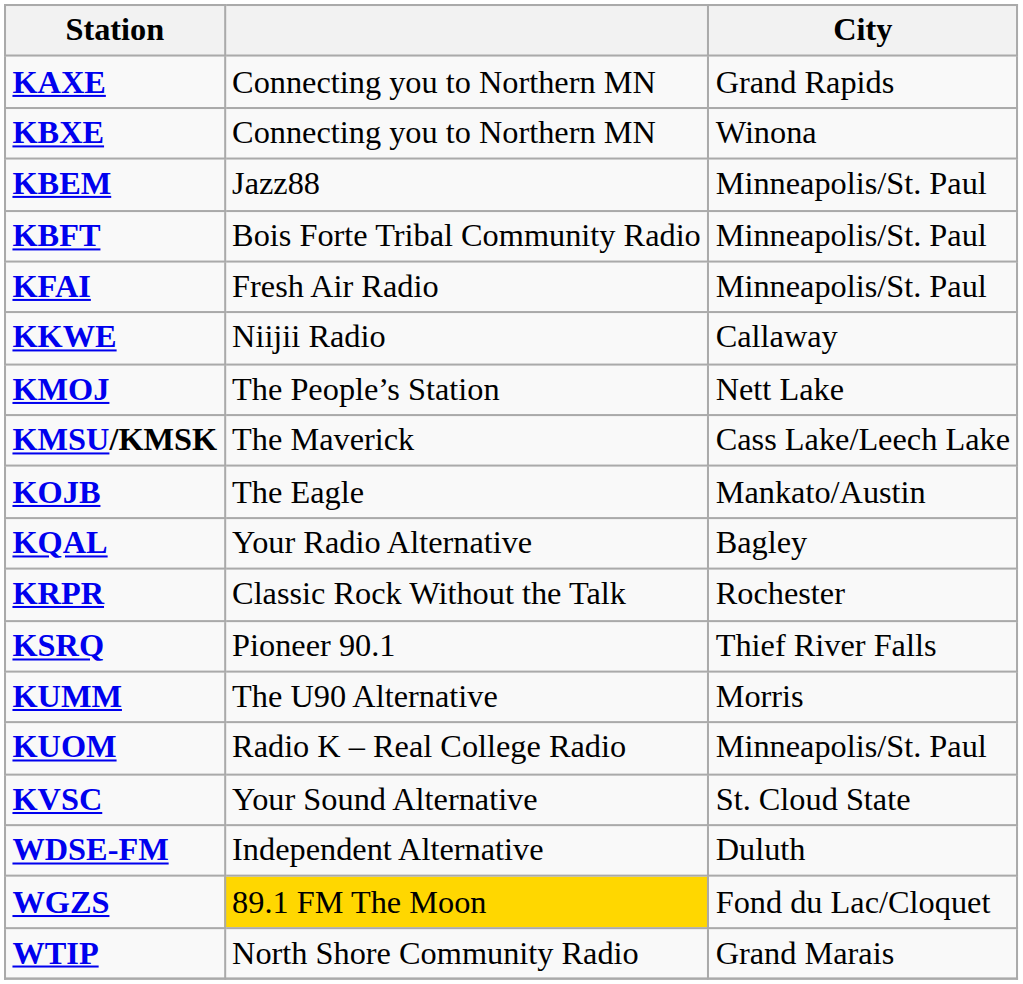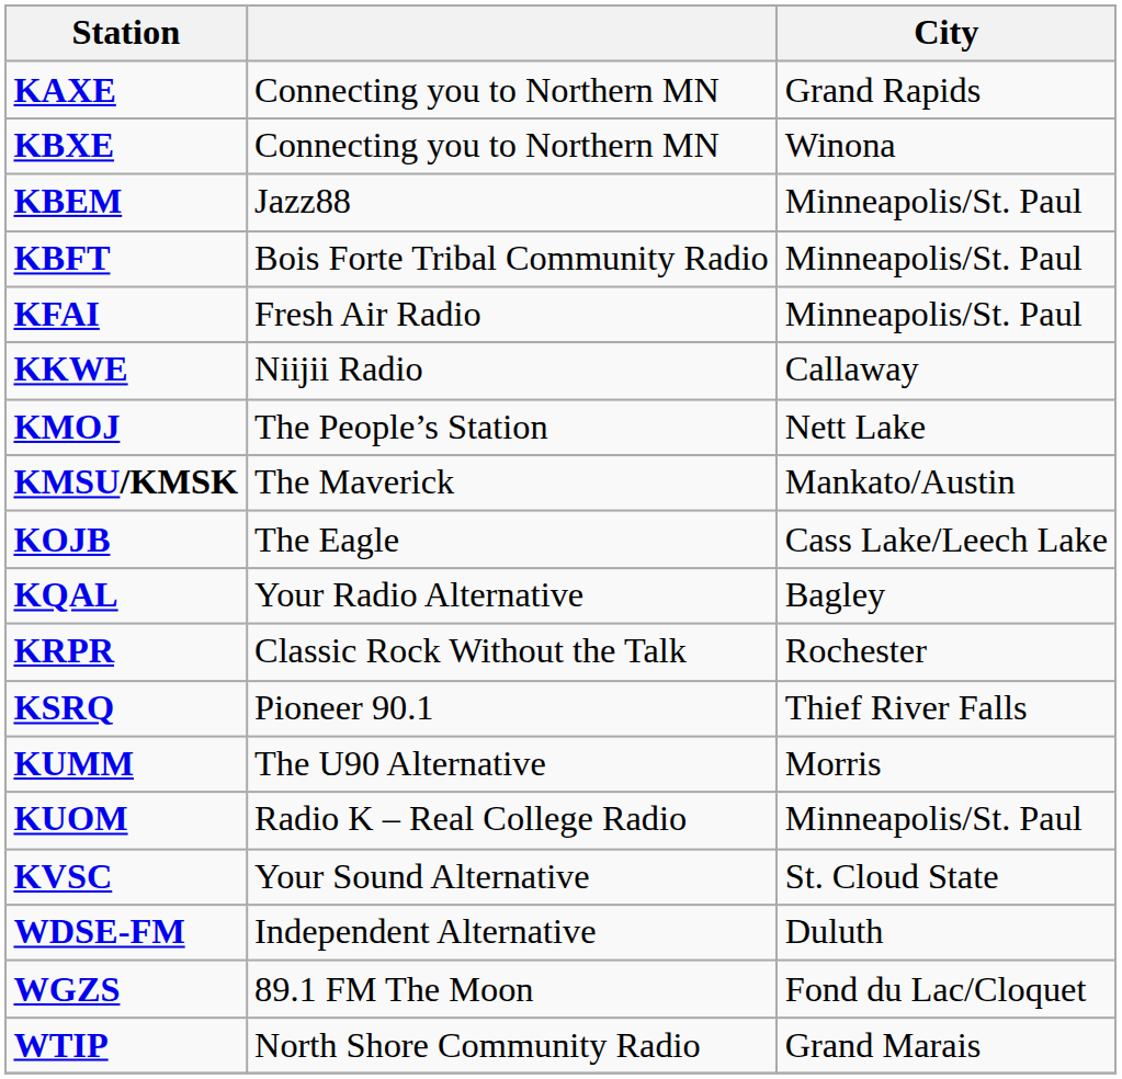 <table class="wikitable sortable">
 <tr>
 <th>Station</th>
 <th></th>
 <th>City</th>
 </tr>
 <tr>
 <td><strong><a href='#'>KAXE</a></strong></td>
 <td>Connecting you to Northern MN</td>
 <td>Grand Rapids</td>
 </tr>
 <tr>
 <td><strong><a href='#'>KBXE</a></strong></td>
 <td>Connecting you to Northern MN</td>
 <td>Winona</td>
 </tr>
 <tr>
 <td><strong><a href='#'>KBEM</a></strong></td>
 <td>Jazz88</td>
 <td>Minneapolis/St. Paul</td>
 </tr>
 <tr>
 <td><strong><a href='#'>KBFT</a></strong></td>
 <td>Bois Forte Tribal Community Radio</td>
 <td>Minneapolis/St. Paul</td>
 </tr>
 <tr>
 <td><strong><a href='#'>KFAI</a></strong></td>
 <td>Fresh Air Radio</td>
 <td>Minneapolis/St. Paul</td>
 </tr>
 <tr>
 <td><strong><a href='#'>KKWE</a></strong></td>
 <td>Niijii Radio</td>
 <td>Callaway</td>
 </tr>
 <tr>
 <td><strong><a href='#'>KMOJ</a></strong></td>
 <td>The People’s Station</td>
 <td>Nett Lake</td>
 </tr>
 <tr>
 <td><strong><a href='#'>KMSU</a>/KMSK</strong></td>
 <td>The Maverick</td>
-<td>Cass Lake/Leech Lake</td>
+<td>Mankato/Austin</td>
 </tr>
 <tr>
 <td><strong><a href='#'>KOJB</a></strong></td>
 <td>The Eagle</td>
-<td>Mankato/Austin</td>
+<td>Cass Lake/Leech Lake</td>
 </tr>
 <tr>
 <td><strong><a href='#'>KQAL</a></strong></td>
 <td>Your Radio Alternative</td>
 <td>Bagley</td>
 </tr>
 <tr>
 <td><strong><a href='#'>KRPR</a></strong></td>
 <td>Classic Rock Without the Talk</td>
 <td>Rochester</td>
 </tr>
 <tr>
 <td><strong><a href='#'>KSRQ</a></strong></td>
 <td>Pioneer 90.1</td>
 <td>Thief River Falls</td>
 </tr>
 <tr>
 <td><strong><a href='#'>KUMM</a></strong></td>
 <td>The U90 Alternative</td>
 <td>Morris</td>
 </tr>
 <tr>
 <td><strong><a href='#'>KUOM</a></strong></td>
 <td>Radio K – Real College Radio</td>
 <td>Minneapolis/St. Paul</td>
 </tr>
 <tr>
 <td><strong><a href='#'>KVSC</a></strong></td>
 <td>Your Sound Alternative</td>
 <td>St. Cloud State</td>
 </tr>
 <tr>
 <td><strong><a href='#'>WDSE-FM</a></strong></td>
 <td>Independent Alternative</td>
 <td>Duluth</td>
 </tr>
 <tr>
 <td><strong><a href='#'>WGZS</a></strong></td>
-<td style="background: gold;">89.1 FM The Moon</td>
+<td>89.1 FM The Moon</td>
 <td>Fond du Lac/Cloquet</td>
 </tr>
 <tr>
 <td><strong><a href='#'>WTIP</a></strong></td>
 <td>North Shore Community Radio</td>
 <td>Grand Marais</td>
 </tr>
 <tr>
 </tr>
 </table>
